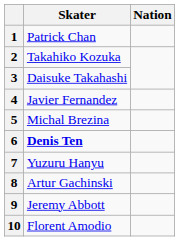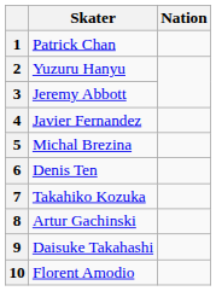 <table class="wikitable sortable" style="text-align:left">
 <tr>
 <th scope="col"></th>
 <th scope="col">Skater</th>
 <th scope="col">Nation</th>
 </tr>
 <tr>
 <th scope="row">1</th>
 <td><a href='#'>Patrick Chan</a></td>
 <td></td>
 </tr>
 <tr>
 <th scope="row">2</th>
-<td><a href='#'>Takahiko Kozuka</a></td>
+<td><a href='#'>Yuzuru Hanyu</a></td>
 <td rowspan="2"></td>
 </tr>
 <tr>
 <th scope="row">3</th>
-<td><a href='#'>Daisuke Takahashi</a></td>
+<td><a href='#'>Jeremy Abbott</a></td>
 </tr>
 <tr>
 <th scope="row">4</th>
 <td><a href='#'>Javier Fernandez</a></td>
 <td></td>
 </tr>
 <tr>
 <th scope="row">5</th>
 <td><a href='#'>Michal Brezina</a></td>
 <td></td>
 </tr>
 <tr>
 <th scope="row">6</th>
-<td><strong><a href='#'>Denis Ten</a></strong></td>
+<td><a href='#'>Denis Ten</a></td>
 <td></td>
 </tr>
 <tr>
 <th scope="row">7</th>
-<td><a href='#'>Yuzuru Hanyu</a></td>
+<td><a href='#'>Takahiko Kozuka</a></td>
 <td></td>
 </tr>
 <tr>
 <th scope="row">8</th>
 <td><a href='#'>Artur Gachinski</a></td>
 <td></td>
 </tr>
 <tr>
 <th scope="row">9</th>
-<td><a href='#'>Jeremy Abbott</a></td>
+<td><a href='#'>Daisuke Takahashi</a></td>
 <td></td>
 </tr>
 <tr>
 <th scope="row">10</th>
 <td><a href='#'>Florent Amodio</a></td>
 <td></td>
 </tr>
 </table>
